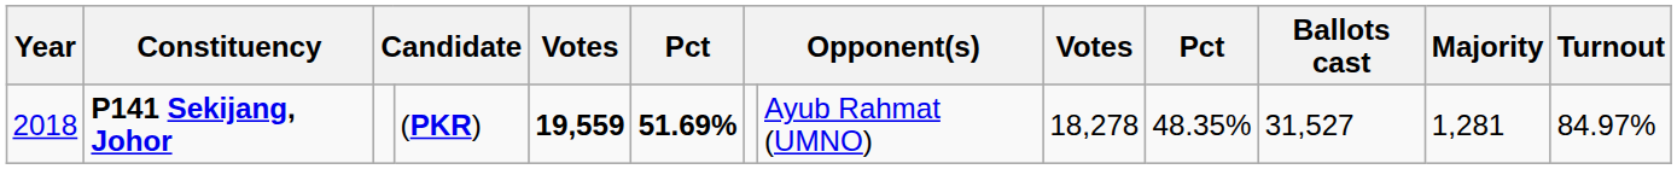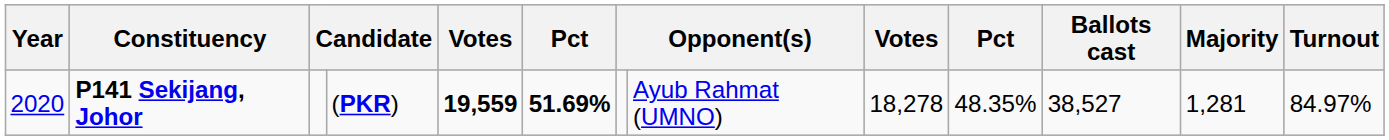 <table class="wikitable" style="margin:0.5em ; font-size:95%">
 <tr>
 <th>Year</th>
 <th>Constituency</th>
 <th colspan=2>Candidate</th>
 <th>Votes</th>
 <th>Pct</th>
 <th colspan=2>Opponent(s)</th>
 <th>Votes</th>
 <th>Pct</th>
 <th>Ballots cast</th>
 <th>Majority</th>
 <th>Turnout</th>
 </tr>
 <tr>
-<td><a href='#'>2018</a></td>
+<td><a href='#'>2020</a></td>
 <td><strong>P141 <a href='#'>Sekijang</a>, <a href='#'>Johor</a></strong></td>
 <td></td>
 <td> (<a href='#'><strong>PKR</strong></a>)</td>
 <td align="right"><strong>19,559</strong></td>
 <td><strong>51.69%</strong></td>
 <td></td>
 <td><a href='#'>Ayub Rahmat</a> (<a href='#'>UMNO</a>)</td>
 <td align="right">18,278</td>
 <td>48.35%</td>
-<td>31,527</td>
+<td>38,527</td>
 <td>1,281</td>
 <td>84.97%</td>
 </tr>
 </table>
